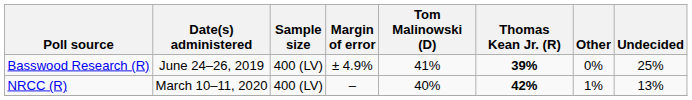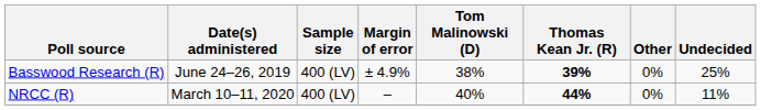 <table class="wikitable" style="font-size:90%;text-align:center;">
 <tr valign= bottom>
 <th>Poll source</th>
 <th>Date(s)<br>administered</th>
 <th>Sample<br>size</th>
 <th>Margin<br>of error</th>
 <th style="width:100px;">Tom<br>Malinowski (D)</th>
 <th style="width:100px;">Thomas<br>Kean Jr. (R)</th>
 <th>Other</th>
 <th>Undecided</th>
 </tr>
 <tr>
 <td style="text-align:left;"><a href='#'>Basswood Research (R)</a></td>
 <td align=center>June 24–26, 2019</td>
 <td align=center>400 (LV)</td>
 <td align=center>± 4.9%</td>
-<td align=center>41%</td>
+<td align=center>38%</td>
 <td><strong>39%</strong></td>
 <td align=center>0%</td>
 <td align=center>25%</td>
 </tr>
 <tr>
 <td style="text-align:left;"><a href='#'>NRCC (R)</a></td>
 <td align=center>March 10–11, 2020</td>
 <td align=center>400 (LV)</td>
 <td align=center>–</td>
 <td align=center>40%</td>
-<td><strong>42%</strong></td>
-<td align=center>1%</td>
-<td align=center>13%</td>
+<td><strong>44%</strong></td>
+<td align=center>0%</td>
+<td align=center>11%</td>
 </tr>
 <tr>
 </tr>
 </table>
